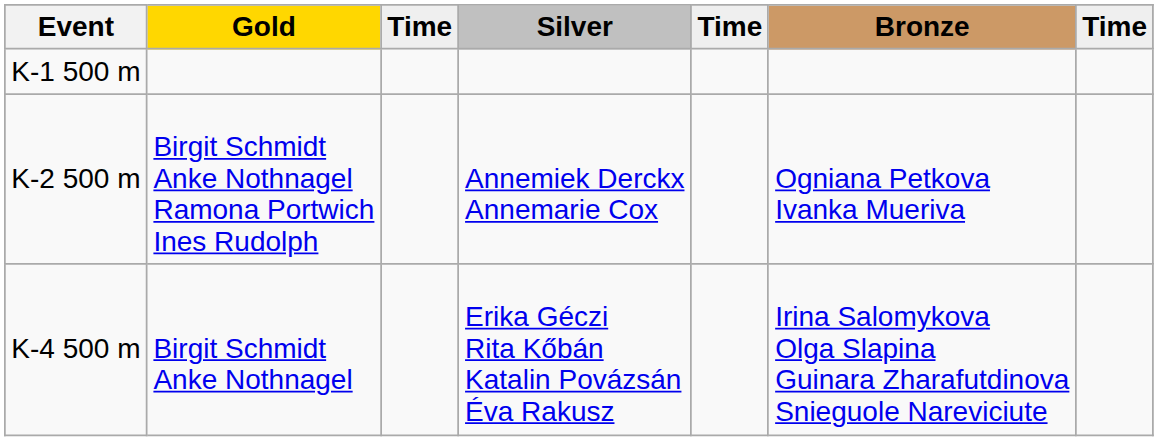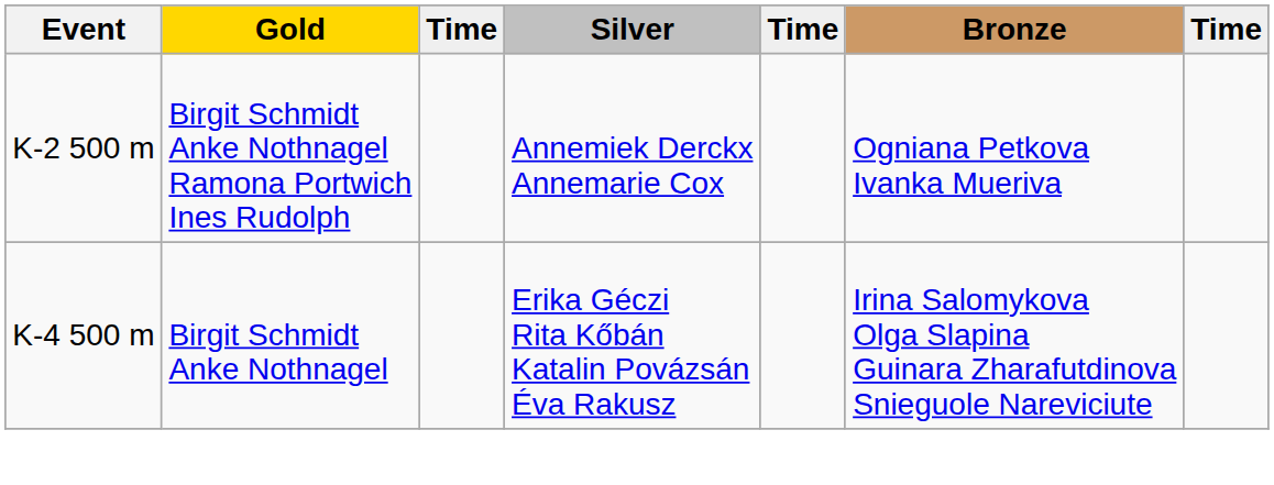 <table class="wikitable">
 <tr>
 <th>Event</th>
 <td align=center bgcolor="gold"><strong>Gold</strong></td>
 <td align=center bgcolor="EFEFEF"><strong>Time</strong></td>
 <td align=center bgcolor="silver"><strong>Silver</strong></td>
 <td align=center bgcolor="EFEFEF"><strong>Time</strong></td>
 <td align=center bgcolor="CC9966"><strong>Bronze</strong></td>
 <td align=center bgcolor="EFEFEF"><strong>Time</strong></td>
-</tr>
-<tr>
-<td>K-1 500 m</td>
-<td></td>
-<td></td>
-<td></td>
-<td></td>
-<td></td>
-<td></td>
 </tr>
 <tr>
 <td>K-2 500 m</td>
 <td><br><a href='#'>Birgit Schmidt</a><br><a href='#'>Anke Nothnagel</a><br><a href='#'>Ramona Portwich</a><br><a href='#'>Ines Rudolph</a></td>
 <td></td>
 <td><br><a href='#'>Annemiek Derckx</a><br><a href='#'>Annemarie Cox</a></td>
 <td></td>
 <td><br><a href='#'>Ogniana Petkova</a><br><a href='#'>Ivanka Mueriva</a></td>
 <td></td>
 </tr>
 <tr>
 <td>K-4 500 m</td>
 <td><br><a href='#'>Birgit Schmidt</a><br><a href='#'>Anke Nothnagel</a></td>
 <td></td>
 <td><br><a href='#'>Erika Géczi</a><br><a href='#'>Rita Kőbán</a><br><a href='#'>Katalin Povázsán</a><br><a href='#'>Éva Rakusz</a></td>
 <td></td>
 <td><br><a href='#'>Irina Salomykova</a><br><a href='#'>Olga Slapina</a><br><a href='#'>Guinara Zharafutdinova</a><br><a href='#'>Snieguole Nareviciute</a></td>
 <td></td>
 </tr>
 </table>
